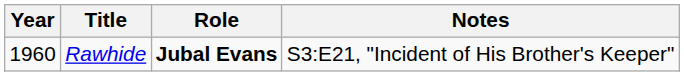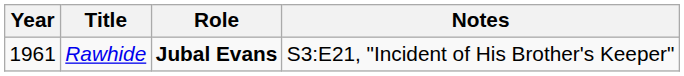 <table class="wikitable">
 <tr>
 <th>Year</th>
 <th>Title</th>
 <th>Role</th>
 <th>Notes</th>
 </tr>
 <tr>
-<td>1960</td>
+<td>1961</td>
 <td><em><a href='#'>Rawhide</a></em></td>
 <td><strong>Jubal Evans</strong></td>
 <td>S3:E21, "Incident of His Brother's Keeper"</td>
 </tr>
 </table>
